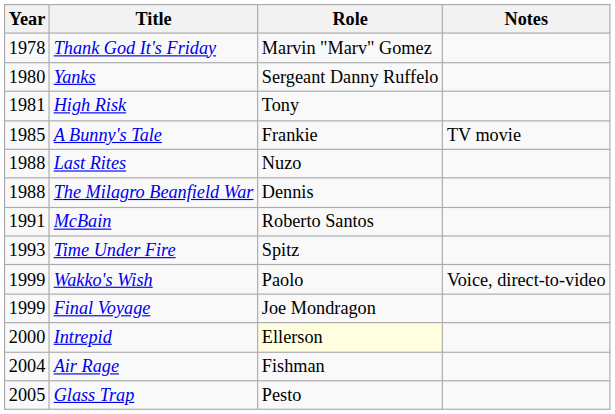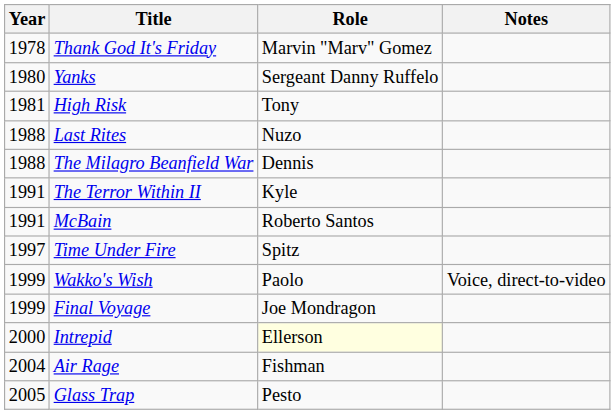 <table class="wikitable sortable">
 <tr>
 <th>Year</th>
 <th>Title</th>
 <th>Role</th>
 <th class="unsortable">Notes</th>
 </tr>
 <tr>
 <td>1978</td>
 <td><em><a href='#'>Thank God It's Friday</a></em></td>
 <td>Marvin "Marv" Gomez</td>
 <td></td>
 </tr>
 <tr>
 <td>1980</td>
 <td><em><a href='#'>Yanks</a></em></td>
 <td>Sergeant Danny Ruffelo</td>
 <td></td>
 </tr>
 <tr>
 <td>1981</td>
 <td><em><a href='#'>High Risk</a></em></td>
 <td>Tony</td>
 <td></td>
 </tr>
 <tr>
-<td>1985</td>
-<td><em><a href='#'>A Bunny's Tale</a></em></td>
-<td>Frankie</td>
-<td>TV movie</td>
-</tr>
-<tr>
 <td>1988</td>
 <td><em><a href='#'>Last Rites</a></em></td>
 <td>Nuzo</td>
 <td></td>
 </tr>
 <tr>
 <td>1988</td>
 <td><em><a href='#'>The Milagro Beanfield War</a></em></td>
 <td>Dennis</td>
 <td></td>
 </tr>
 <tr>
 <td>1991</td>
+<td><em><a href='#'>The Terror Within II</a></em></td>
+<td>Kyle</td>
+<td></td>
+</tr>
+<tr>
+<td>1991</td>
 <td><em><a href='#'>McBain</a></em></td>
 <td>Roberto Santos</td>
 <td></td>
 </tr>
 <tr>
-<td>1993</td>
+<td>1997</td>
 <td><em><a href='#'>Time Under Fire</a></em></td>
 <td>Spitz</td>
 <td></td>
 </tr>
 <tr>
 <td>1999</td>
 <td><em><a href='#'>Wakko's Wish</a></em></td>
 <td>Paolo</td>
 <td>Voice, direct-to-video</td>
 </tr>
 <tr>
 <td>1999</td>
 <td><em><a href='#'>Final Voyage</a></em></td>
 <td>Joe Mondragon</td>
 <td></td>
 </tr>
 <tr>
 <td>2000</td>
 <td><em><a href='#'>Intrepid</a></em></td>
 <td style="background: lightyellow;">Ellerson</td>
 <td></td>
 </tr>
 <tr>
 <td>2004</td>
 <td><em><a href='#'>Air Rage</a></em></td>
 <td>Fishman</td>
 <td></td>
 </tr>
 <tr>
 <td>2005</td>
 <td><em><a href='#'>Glass Trap</a></em></td>
 <td>Pesto</td>
 <td></td>
 </tr>
 </table>
